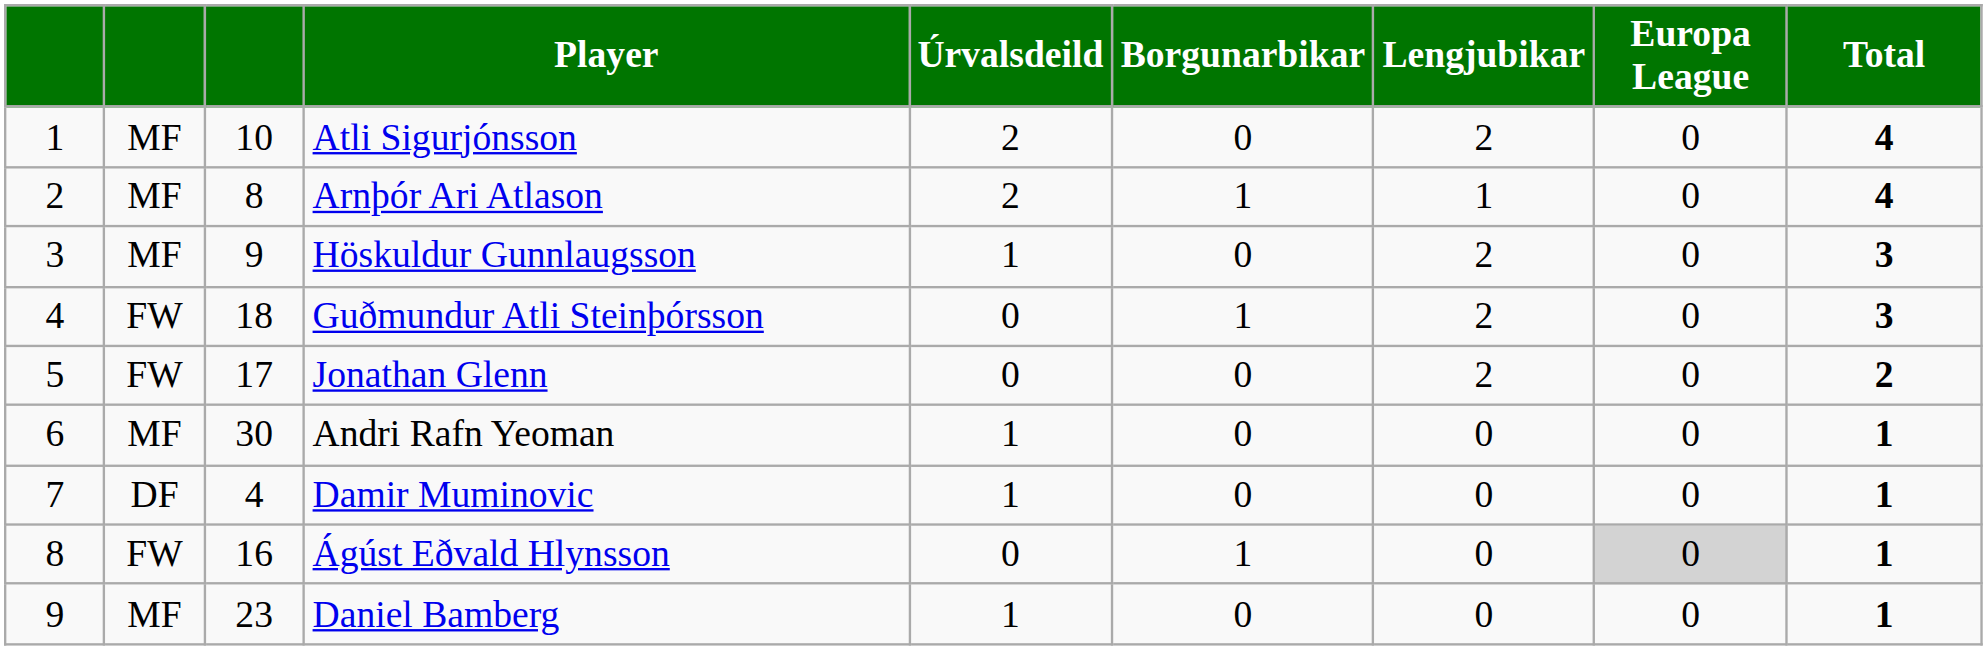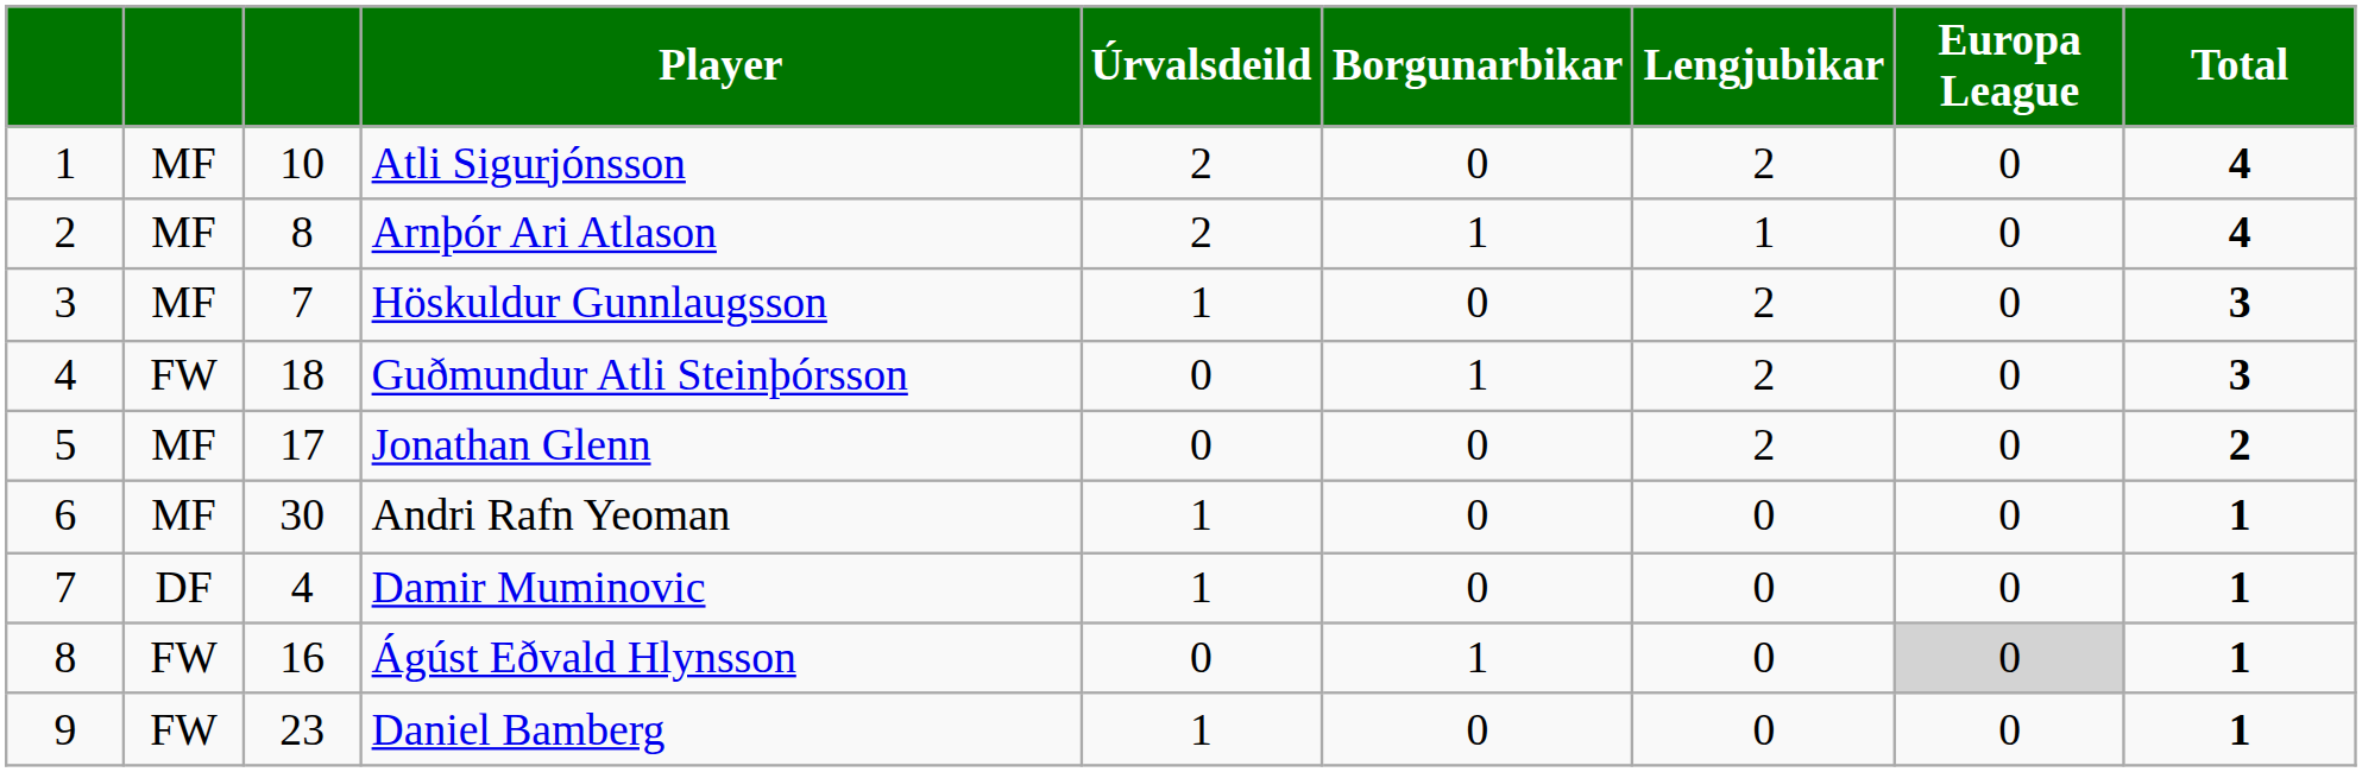 <table class="wikitable" style="text-align:center;">
 <tr>
 <th style="background:#007500; color:white; width:35px;"></th>
 <th style="background:#007500; color:white; width:35px;"></th>
 <th style="background:#007500; color:white; width:35px;"></th>
 <th style="background:#007500; color:white; width:250px;">Player</th>
 <th style="background:#007500; color:white; width:75px;">Úrvalsdeild</th>
 <th style="background:#007500; color:white; width:75px;">Borgunarbikar</th>
 <th style="background:#007500; color:white; width:75px;">Lengjubikar</th>
 <th style="background:#007500; color:white; width:75px;">Europa League</th>
 <th style="background:#007500; color:white; width:75px;">Total</th>
 </tr>
 <tr>
 <td rowspan=1>1</td>
 <td>MF</td>
 <td>10</td>
 <td align=left> <a href='#'>Atli Sigurjónsson</a></td>
 <td>2</td>
 <td>0</td>
 <td>2</td>
 <td>0</td>
 <td><strong>4</strong></td>
 </tr>
 <tr>
 <td rowspan=1>2</td>
 <td>MF</td>
 <td>8</td>
 <td align=left> <a href='#'>Arnþór Ari Atlason</a></td>
 <td>2</td>
 <td>1</td>
 <td>1</td>
 <td>0</td>
 <td><strong>4</strong></td>
 </tr>
 <tr>
 <td rowspan=1>3</td>
 <td>MF</td>
-<td>9</td>
+<td>7</td>
 <td align=left> <a href='#'>Höskuldur Gunnlaugsson</a></td>
 <td>1</td>
 <td>0</td>
 <td>2</td>
 <td>0</td>
 <td><strong>3</strong></td>
 </tr>
 <tr>
 <td rowspan=1>4</td>
 <td>FW</td>
 <td>18</td>
 <td align=left> <a href='#'>Guðmundur Atli Steinþórsson</a></td>
 <td>0</td>
 <td>1</td>
 <td>2</td>
 <td>0</td>
 <td><strong>3</strong></td>
 </tr>
 <tr>
 <td rowspan=1>5</td>
-<td>FW</td>
+<td>MF</td>
 <td>17</td>
 <td align=left> <a href='#'>Jonathan Glenn</a></td>
 <td>0</td>
 <td>0</td>
 <td>2</td>
 <td>0</td>
 <td><strong>2</strong></td>
 </tr>
 <tr>
 <td rowspan=1>6</td>
 <td>MF</td>
 <td>30</td>
 <td align=left> Andri Rafn Yeoman</td>
 <td>1</td>
 <td>0</td>
 <td>0</td>
 <td>0</td>
 <td><strong>1</strong></td>
 </tr>
 <tr>
 <td rowspan=1>7</td>
 <td>DF</td>
 <td>4</td>
 <td align=left> <a href='#'>Damir Muminovic</a></td>
 <td>1</td>
 <td>0</td>
 <td>0</td>
 <td>0</td>
 <td><strong>1</strong></td>
 </tr>
 <tr>
 <td rowspan=1>8</td>
 <td>FW</td>
 <td>16</td>
 <td align=left> <a href='#'>Ágúst Eðvald Hlynsson</a></td>
 <td>0</td>
 <td>1</td>
 <td>0</td>
 <td style="background: lightgrey;">0</td>
 <td><strong>1</strong></td>
 </tr>
 <tr>
 <td rowspan=1>9</td>
-<td>MF</td>
+<td>FW</td>
 <td>23</td>
 <td align=left> <a href='#'>Daniel Bamberg</a></td>
 <td>1</td>
 <td>0</td>
 <td>0</td>
 <td>0</td>
 <td><strong>1</strong></td>
 </tr>
 </table>
